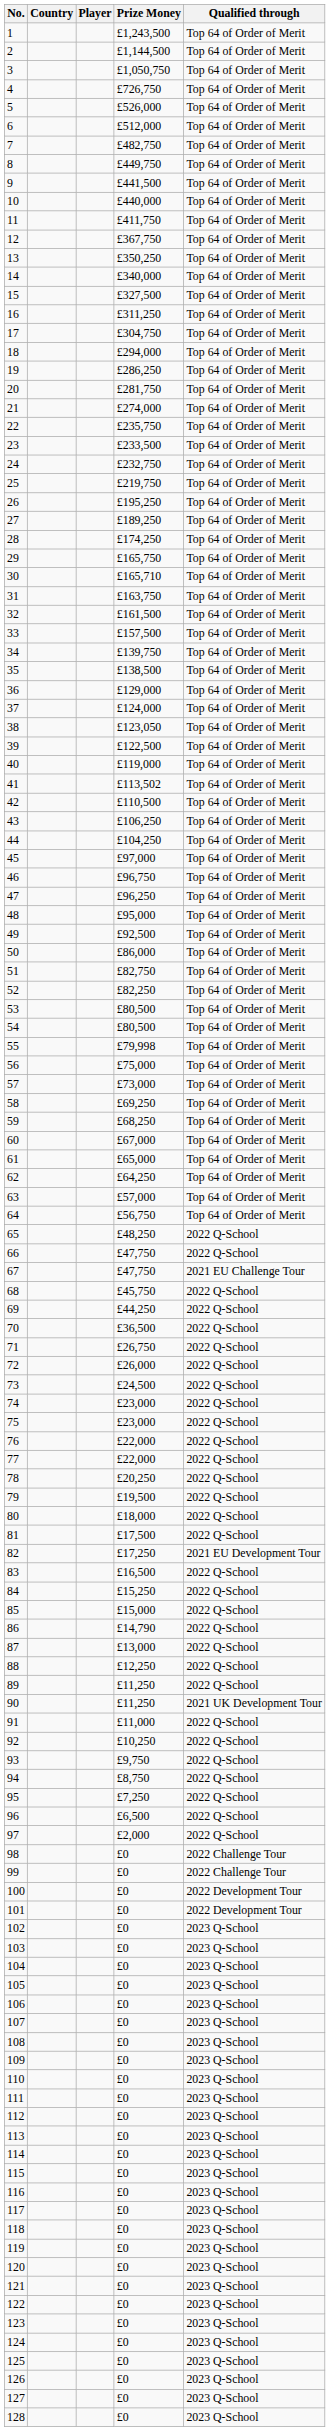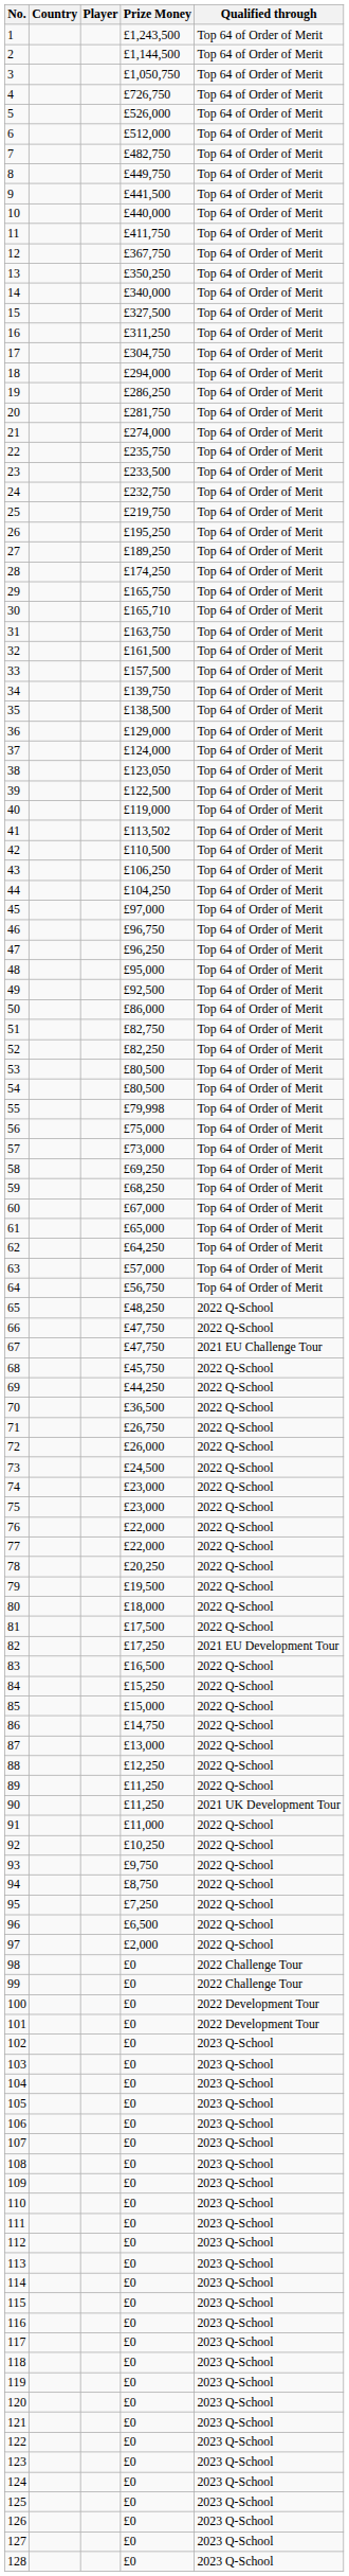 <table class="wikitable sortable">
 <tr>
 <th>No.</th>
 <th>Country</th>
 <th>Player</th>
 <th>Prize Money</th>
 <th>Qualified through</th>
 </tr>
 <tr>
 <td>1</td>
 <td align=left></td>
 <td></td>
 <td>£1,243,500</td>
 <td>Top 64 of Order of Merit</td>
 </tr>
 <tr>
 <td>2</td>
 <td align=left></td>
 <td></td>
 <td>£1,144,500</td>
 <td>Top 64 of Order of Merit</td>
 </tr>
 <tr>
 <td>3</td>
 <td align=left></td>
 <td></td>
 <td>£1,050,750</td>
 <td>Top 64 of Order of Merit</td>
 </tr>
 <tr>
 <td>4</td>
 <td align=left></td>
 <td></td>
 <td>£726,750</td>
 <td>Top 64 of Order of Merit</td>
 </tr>
 <tr>
 <td>5</td>
 <td align=left></td>
 <td></td>
 <td>£526,000</td>
 <td>Top 64 of Order of Merit</td>
 </tr>
 <tr>
 <td>6</td>
 <td align=left></td>
 <td></td>
 <td>£512,000</td>
 <td>Top 64 of Order of Merit</td>
 </tr>
 <tr>
 <td>7</td>
 <td align=left></td>
 <td></td>
 <td>£482,750</td>
 <td>Top 64 of Order of Merit</td>
 </tr>
 <tr>
 <td>8</td>
 <td align=left></td>
 <td></td>
 <td>£449,750</td>
 <td>Top 64 of Order of Merit</td>
 </tr>
 <tr>
 <td>9</td>
 <td align=left></td>
 <td></td>
 <td>£441,500</td>
 <td>Top 64 of Order of Merit</td>
 </tr>
 <tr>
 <td>10</td>
 <td align=left></td>
 <td></td>
 <td>£440,000</td>
 <td>Top 64 of Order of Merit</td>
 </tr>
 <tr>
 <td>11</td>
 <td align=left></td>
 <td></td>
 <td>£411,750</td>
 <td>Top 64 of Order of Merit</td>
 </tr>
 <tr>
 <td>12</td>
 <td align=left></td>
 <td></td>
 <td>£367,750</td>
 <td>Top 64 of Order of Merit</td>
 </tr>
 <tr>
 <td>13</td>
 <td align=left></td>
 <td></td>
 <td>£350,250</td>
 <td>Top 64 of Order of Merit</td>
 </tr>
 <tr>
 <td>14</td>
 <td align=left></td>
 <td></td>
 <td>£340,000</td>
 <td>Top 64 of Order of Merit</td>
 </tr>
 <tr>
 <td>15</td>
 <td align=left></td>
 <td></td>
 <td>£327,500</td>
 <td>Top 64 of Order of Merit</td>
 </tr>
 <tr>
 <td>16</td>
 <td align=left></td>
 <td></td>
 <td>£311,250</td>
 <td>Top 64 of Order of Merit</td>
 </tr>
 <tr>
 <td>17</td>
 <td align=left></td>
 <td></td>
 <td>£304,750</td>
 <td>Top 64 of Order of Merit</td>
 </tr>
 <tr>
 <td>18</td>
 <td align=left></td>
 <td></td>
 <td>£294,000</td>
 <td>Top 64 of Order of Merit</td>
 </tr>
 <tr>
 <td>19</td>
 <td align=left></td>
 <td></td>
 <td>£286,250</td>
 <td>Top 64 of Order of Merit</td>
 </tr>
 <tr>
 <td>20</td>
 <td align=left></td>
 <td></td>
 <td>£281,750</td>
 <td>Top 64 of Order of Merit</td>
 </tr>
 <tr>
 <td>21</td>
 <td align=left></td>
 <td></td>
 <td>£274,000</td>
 <td>Top 64 of Order of Merit</td>
 </tr>
 <tr>
 <td>22</td>
 <td align=left></td>
 <td></td>
 <td>£235,750</td>
 <td>Top 64 of Order of Merit</td>
 </tr>
 <tr>
 <td>23</td>
 <td align=left></td>
 <td></td>
 <td>£233,500</td>
 <td>Top 64 of Order of Merit</td>
 </tr>
 <tr>
 <td>24</td>
 <td align=left></td>
 <td></td>
 <td>£232,750</td>
 <td>Top 64 of Order of Merit</td>
 </tr>
 <tr>
 <td>25</td>
 <td align=left></td>
 <td></td>
 <td>£219,750</td>
 <td>Top 64 of Order of Merit</td>
 </tr>
 <tr>
 <td>26</td>
 <td align=left></td>
 <td></td>
 <td>£195,250</td>
 <td>Top 64 of Order of Merit</td>
 </tr>
 <tr>
 <td>27</td>
 <td align=left></td>
 <td></td>
 <td>£189,250</td>
 <td>Top 64 of Order of Merit</td>
 </tr>
 <tr>
 <td>28</td>
 <td align=left></td>
 <td></td>
 <td>£174,250</td>
 <td>Top 64 of Order of Merit</td>
 </tr>
 <tr>
 <td>29</td>
 <td align=left></td>
 <td></td>
 <td>£165,750</td>
 <td>Top 64 of Order of Merit</td>
 </tr>
 <tr>
 <td>30</td>
 <td align=left></td>
 <td></td>
 <td>£165,710</td>
 <td>Top 64 of Order of Merit</td>
 </tr>
 <tr>
 <td>31</td>
 <td align=left></td>
 <td></td>
 <td>£163,750</td>
 <td>Top 64 of Order of Merit</td>
 </tr>
 <tr>
 <td>32</td>
 <td align=left></td>
 <td></td>
 <td>£161,500</td>
 <td>Top 64 of Order of Merit</td>
 </tr>
 <tr>
 <td>33</td>
 <td align=left></td>
 <td></td>
 <td>£157,500</td>
 <td>Top 64 of Order of Merit</td>
 </tr>
 <tr>
 <td>34</td>
 <td align=left></td>
 <td></td>
 <td>£139,750</td>
 <td>Top 64 of Order of Merit</td>
 </tr>
 <tr>
 <td>35</td>
 <td align=left></td>
 <td></td>
 <td>£138,500</td>
 <td>Top 64 of Order of Merit</td>
 </tr>
 <tr>
 <td>36</td>
 <td align=left></td>
 <td></td>
 <td>£129,000</td>
 <td>Top 64 of Order of Merit</td>
 </tr>
 <tr>
 <td>37</td>
 <td align=left></td>
 <td></td>
 <td>£124,000</td>
 <td>Top 64 of Order of Merit</td>
 </tr>
 <tr>
 <td>38</td>
 <td align=left></td>
 <td></td>
 <td>£123,050</td>
 <td>Top 64 of Order of Merit</td>
 </tr>
 <tr>
 <td>39</td>
 <td align=left></td>
 <td></td>
 <td>£122,500</td>
 <td>Top 64 of Order of Merit</td>
 </tr>
 <tr>
 <td>40</td>
 <td align=left></td>
 <td></td>
 <td>£119,000</td>
 <td>Top 64 of Order of Merit</td>
 </tr>
 <tr>
 <td>41</td>
 <td align=left></td>
 <td></td>
 <td>£113,502</td>
 <td>Top 64 of Order of Merit</td>
 </tr>
 <tr>
 <td>42</td>
 <td align=left></td>
 <td></td>
 <td>£110,500</td>
 <td>Top 64 of Order of Merit</td>
 </tr>
 <tr>
 <td>43</td>
 <td align=left></td>
 <td></td>
 <td>£106,250</td>
 <td>Top 64 of Order of Merit</td>
 </tr>
 <tr>
 <td>44</td>
 <td align=left></td>
 <td></td>
 <td>£104,250</td>
 <td>Top 64 of Order of Merit</td>
 </tr>
 <tr>
 <td>45</td>
 <td align=left></td>
 <td></td>
 <td>£97,000</td>
 <td>Top 64 of Order of Merit</td>
 </tr>
 <tr>
 <td>46</td>
 <td align=left></td>
 <td></td>
 <td>£96,750</td>
 <td>Top 64 of Order of Merit</td>
 </tr>
 <tr>
 <td>47</td>
 <td align=left></td>
 <td></td>
 <td>£96,250</td>
 <td>Top 64 of Order of Merit</td>
 </tr>
 <tr>
 <td>48</td>
 <td align=left></td>
 <td></td>
 <td>£95,000</td>
 <td>Top 64 of Order of Merit</td>
 </tr>
 <tr>
 <td>49</td>
 <td align=left></td>
 <td></td>
 <td>£92,500</td>
 <td>Top 64 of Order of Merit</td>
 </tr>
 <tr>
 <td>50</td>
 <td align=left></td>
 <td></td>
 <td>£86,000</td>
 <td>Top 64 of Order of Merit</td>
 </tr>
 <tr>
 <td>51</td>
 <td align=left></td>
 <td></td>
 <td>£82,750</td>
 <td>Top 64 of Order of Merit</td>
 </tr>
 <tr>
 <td>52</td>
 <td align=left></td>
 <td></td>
 <td>£82,250</td>
 <td>Top 64 of Order of Merit</td>
 </tr>
 <tr>
 <td>53</td>
 <td align=left></td>
 <td></td>
 <td>£80,500</td>
 <td>Top 64 of Order of Merit</td>
 </tr>
 <tr>
 <td>54</td>
 <td align=left></td>
 <td></td>
 <td>£80,500</td>
 <td>Top 64 of Order of Merit</td>
 </tr>
 <tr>
 <td>55</td>
 <td align=left></td>
 <td></td>
 <td>£79,998</td>
 <td>Top 64 of Order of Merit</td>
 </tr>
 <tr>
 <td>56</td>
 <td align=left></td>
 <td></td>
 <td>£75,000</td>
 <td>Top 64 of Order of Merit</td>
 </tr>
 <tr>
 <td>57</td>
 <td align=left></td>
 <td></td>
 <td>£73,000</td>
 <td>Top 64 of Order of Merit</td>
 </tr>
 <tr>
 <td>58</td>
 <td align=left></td>
 <td></td>
 <td>£69,250</td>
 <td>Top 64 of Order of Merit</td>
 </tr>
 <tr>
 <td>59</td>
 <td align=left></td>
 <td></td>
 <td>£68,250</td>
 <td>Top 64 of Order of Merit</td>
 </tr>
 <tr>
 <td>60</td>
 <td align=left></td>
 <td></td>
 <td>£67,000</td>
 <td>Top 64 of Order of Merit</td>
 </tr>
 <tr>
 <td>61</td>
 <td align=left></td>
 <td></td>
 <td>£65,000</td>
 <td>Top 64 of Order of Merit</td>
 </tr>
 <tr>
 <td>62</td>
 <td align=left></td>
 <td></td>
 <td>£64,250</td>
 <td>Top 64 of Order of Merit</td>
 </tr>
 <tr>
 <td>63</td>
 <td align=left></td>
 <td></td>
 <td>£57,000</td>
 <td>Top 64 of Order of Merit</td>
 </tr>
 <tr>
 <td>64</td>
 <td align=left></td>
 <td></td>
 <td>£56,750</td>
 <td>Top 64 of Order of Merit</td>
 </tr>
 <tr>
 <td>65</td>
 <td align=left></td>
 <td></td>
 <td>£48,250</td>
 <td>2022 Q-School</td>
 </tr>
 <tr>
 <td>66</td>
 <td align=left></td>
 <td></td>
 <td>£47,750</td>
 <td>2022 Q-School</td>
 </tr>
 <tr>
 <td>67</td>
 <td align=left></td>
 <td></td>
 <td>£47,750</td>
 <td>2021 EU Challenge Tour</td>
 </tr>
 <tr>
 <td>68</td>
 <td align=left></td>
 <td></td>
 <td>£45,750</td>
 <td>2022 Q-School</td>
 </tr>
 <tr>
 <td>69</td>
 <td align=left></td>
 <td></td>
 <td>£44,250</td>
 <td>2022 Q-School</td>
 </tr>
 <tr>
 <td>70</td>
 <td align=left></td>
 <td></td>
 <td>£36,500</td>
 <td>2022 Q-School</td>
 </tr>
 <tr>
 <td>71</td>
 <td align=left></td>
 <td></td>
 <td>£26,750</td>
 <td>2022 Q-School</td>
 </tr>
 <tr>
 <td>72</td>
 <td align=left></td>
 <td></td>
 <td>£26,000</td>
 <td>2022 Q-School</td>
 </tr>
 <tr>
 <td>73</td>
 <td align=left></td>
 <td></td>
 <td>£24,500</td>
 <td>2022 Q-School</td>
 </tr>
 <tr>
 <td>74</td>
 <td align=left></td>
 <td></td>
 <td>£23,000</td>
 <td>2022 Q-School</td>
 </tr>
 <tr>
 <td>75</td>
 <td align=left></td>
 <td></td>
 <td>£23,000</td>
 <td>2022 Q-School</td>
 </tr>
 <tr>
 <td>76</td>
 <td align=left></td>
 <td></td>
 <td>£22,000</td>
 <td>2022 Q-School</td>
 </tr>
 <tr>
 <td>77</td>
 <td align=left></td>
 <td></td>
 <td>£22,000</td>
 <td>2022 Q-School</td>
 </tr>
 <tr>
 <td>78</td>
 <td align=left></td>
 <td></td>
 <td>£20,250</td>
 <td>2022 Q-School</td>
 </tr>
 <tr>
 <td>79</td>
 <td align=left></td>
 <td></td>
 <td>£19,500</td>
 <td>2022 Q-School</td>
 </tr>
 <tr>
 <td>80</td>
 <td align=left></td>
 <td></td>
 <td>£18,000</td>
 <td>2022 Q-School</td>
 </tr>
 <tr>
 <td>81</td>
 <td align=left></td>
 <td></td>
 <td>£17,500</td>
 <td>2022 Q-School</td>
 </tr>
 <tr>
 <td>82</td>
 <td align=left></td>
 <td></td>
 <td>£17,250</td>
 <td>2021 EU Development Tour</td>
 </tr>
 <tr>
 <td>83</td>
 <td align=left></td>
 <td></td>
 <td>£16,500</td>
 <td>2022 Q-School</td>
 </tr>
 <tr>
 <td>84</td>
 <td align=left></td>
 <td></td>
 <td>£15,250</td>
 <td>2022 Q-School</td>
 </tr>
 <tr>
 <td>85</td>
 <td align=left></td>
 <td></td>
 <td>£15,000</td>
 <td>2022 Q-School</td>
 </tr>
 <tr>
 <td>86</td>
 <td align=left></td>
 <td></td>
-<td>£14,790</td>
+<td>£14,750</td>
 <td>2022 Q-School</td>
 </tr>
 <tr>
 <td>87</td>
 <td align=left></td>
 <td></td>
 <td>£13,000</td>
 <td>2022 Q-School</td>
 </tr>
 <tr>
 <td>88</td>
 <td align=left></td>
 <td></td>
 <td>£12,250</td>
 <td>2022 Q-School</td>
 </tr>
 <tr>
 <td>89</td>
 <td align=left></td>
 <td></td>
 <td>£11,250</td>
 <td>2022 Q-School</td>
 </tr>
 <tr>
 <td>90</td>
 <td align=left></td>
 <td></td>
 <td>£11,250</td>
 <td>2021 UK Development Tour</td>
 </tr>
 <tr>
 <td>91</td>
 <td align=left></td>
 <td></td>
 <td>£11,000</td>
 <td>2022 Q-School</td>
 </tr>
 <tr>
 <td>92</td>
 <td align=left></td>
 <td></td>
 <td>£10,250</td>
 <td>2022 Q-School</td>
 </tr>
 <tr>
 <td>93</td>
 <td align=left></td>
 <td></td>
 <td>£9,750</td>
 <td>2022 Q-School</td>
 </tr>
 <tr>
 <td>94</td>
 <td align=left></td>
 <td></td>
 <td>£8,750</td>
 <td>2022 Q-School</td>
 </tr>
 <tr>
 <td>95</td>
 <td align=left></td>
 <td></td>
 <td>£7,250</td>
 <td>2022 Q-School</td>
 </tr>
 <tr>
 <td>96</td>
 <td align=left></td>
 <td></td>
 <td>£6,500</td>
 <td>2022 Q-School</td>
 </tr>
 <tr>
 <td>97</td>
 <td align=left></td>
 <td></td>
 <td>£2,000</td>
 <td>2022 Q-School</td>
 </tr>
 <tr>
 <td>98</td>
 <td align=left></td>
 <td></td>
 <td>£0</td>
 <td>2022 Challenge Tour</td>
 </tr>
 <tr>
 <td>99</td>
 <td align=left></td>
 <td></td>
 <td>£0</td>
 <td>2022 Challenge Tour</td>
 </tr>
 <tr>
 <td>100</td>
 <td align=left></td>
 <td></td>
 <td>£0</td>
 <td>2022 Development Tour</td>
 </tr>
 <tr>
 <td>101</td>
 <td align=left></td>
 <td></td>
 <td>£0</td>
 <td>2022 Development Tour</td>
 </tr>
 <tr>
 <td>102</td>
 <td align=left></td>
 <td></td>
 <td>£0</td>
 <td>2023 Q-School</td>
 </tr>
 <tr>
 <td>103</td>
 <td align=left></td>
 <td></td>
 <td>£0</td>
 <td>2023 Q-School</td>
 </tr>
 <tr>
 <td>104</td>
 <td align=left></td>
 <td></td>
 <td>£0</td>
 <td>2023 Q-School</td>
 </tr>
 <tr>
 <td>105</td>
 <td align=left></td>
 <td></td>
 <td>£0</td>
 <td>2023 Q-School</td>
 </tr>
 <tr>
 <td>106</td>
 <td align=left></td>
 <td></td>
 <td>£0</td>
 <td>2023 Q-School</td>
 </tr>
 <tr>
 <td>107</td>
 <td align=left></td>
 <td></td>
 <td>£0</td>
 <td>2023 Q-School</td>
 </tr>
 <tr>
 <td>108</td>
 <td align=left></td>
 <td></td>
 <td>£0</td>
 <td>2023 Q-School</td>
 </tr>
 <tr>
 <td>109</td>
 <td align=left></td>
 <td></td>
 <td>£0</td>
 <td>2023 Q-School</td>
 </tr>
 <tr>
 <td>110</td>
 <td align=left></td>
 <td></td>
 <td>£0</td>
 <td>2023 Q-School</td>
 </tr>
 <tr>
 <td>111</td>
 <td align=left></td>
 <td></td>
 <td>£0</td>
 <td>2023 Q-School</td>
 </tr>
 <tr>
 <td>112</td>
 <td align=left></td>
 <td></td>
 <td>£0</td>
 <td>2023 Q-School</td>
 </tr>
 <tr>
 <td>113</td>
 <td align=left></td>
 <td></td>
 <td>£0</td>
 <td>2023 Q-School</td>
 </tr>
 <tr>
 <td>114</td>
 <td align=left></td>
 <td></td>
 <td>£0</td>
 <td>2023 Q-School</td>
 </tr>
 <tr>
 <td>115</td>
 <td align=left></td>
 <td></td>
 <td>£0</td>
 <td>2023 Q-School</td>
 </tr>
 <tr>
 <td>116</td>
 <td align=left></td>
 <td></td>
 <td>£0</td>
 <td>2023 Q-School</td>
 </tr>
 <tr>
 <td>117</td>
 <td align=left></td>
 <td></td>
 <td>£0</td>
 <td>2023 Q-School</td>
 </tr>
 <tr>
 <td>118</td>
 <td align=left></td>
 <td></td>
 <td>£0</td>
 <td>2023 Q-School</td>
 </tr>
 <tr>
 <td>119</td>
 <td align=left></td>
 <td></td>
 <td>£0</td>
 <td>2023 Q-School</td>
 </tr>
 <tr>
 <td>120</td>
 <td align=left></td>
 <td></td>
 <td>£0</td>
 <td>2023 Q-School</td>
 </tr>
 <tr>
 <td>121</td>
 <td align=left></td>
 <td></td>
 <td>£0</td>
 <td>2023 Q-School</td>
 </tr>
 <tr>
 <td>122</td>
 <td align=left></td>
 <td></td>
 <td>£0</td>
 <td>2023 Q-School</td>
 </tr>
 <tr>
 <td>123</td>
 <td align=left></td>
 <td></td>
 <td>£0</td>
 <td>2023 Q-School</td>
 </tr>
 <tr>
 <td>124</td>
 <td align=left></td>
 <td></td>
 <td>£0</td>
 <td>2023 Q-School</td>
 </tr>
 <tr>
 <td>125</td>
 <td align=left></td>
 <td></td>
 <td>£0</td>
 <td>2023 Q-School</td>
 </tr>
 <tr>
 <td>126</td>
 <td align=left></td>
 <td></td>
 <td>£0</td>
 <td>2023 Q-School</td>
 </tr>
 <tr>
 <td>127</td>
 <td align=left></td>
 <td></td>
 <td>£0</td>
 <td>2023 Q-School</td>
 </tr>
 <tr>
 <td>128</td>
 <td align=left></td>
 <td></td>
 <td>£0</td>
 <td>2023 Q-School</td>
 </tr>
 </table>
